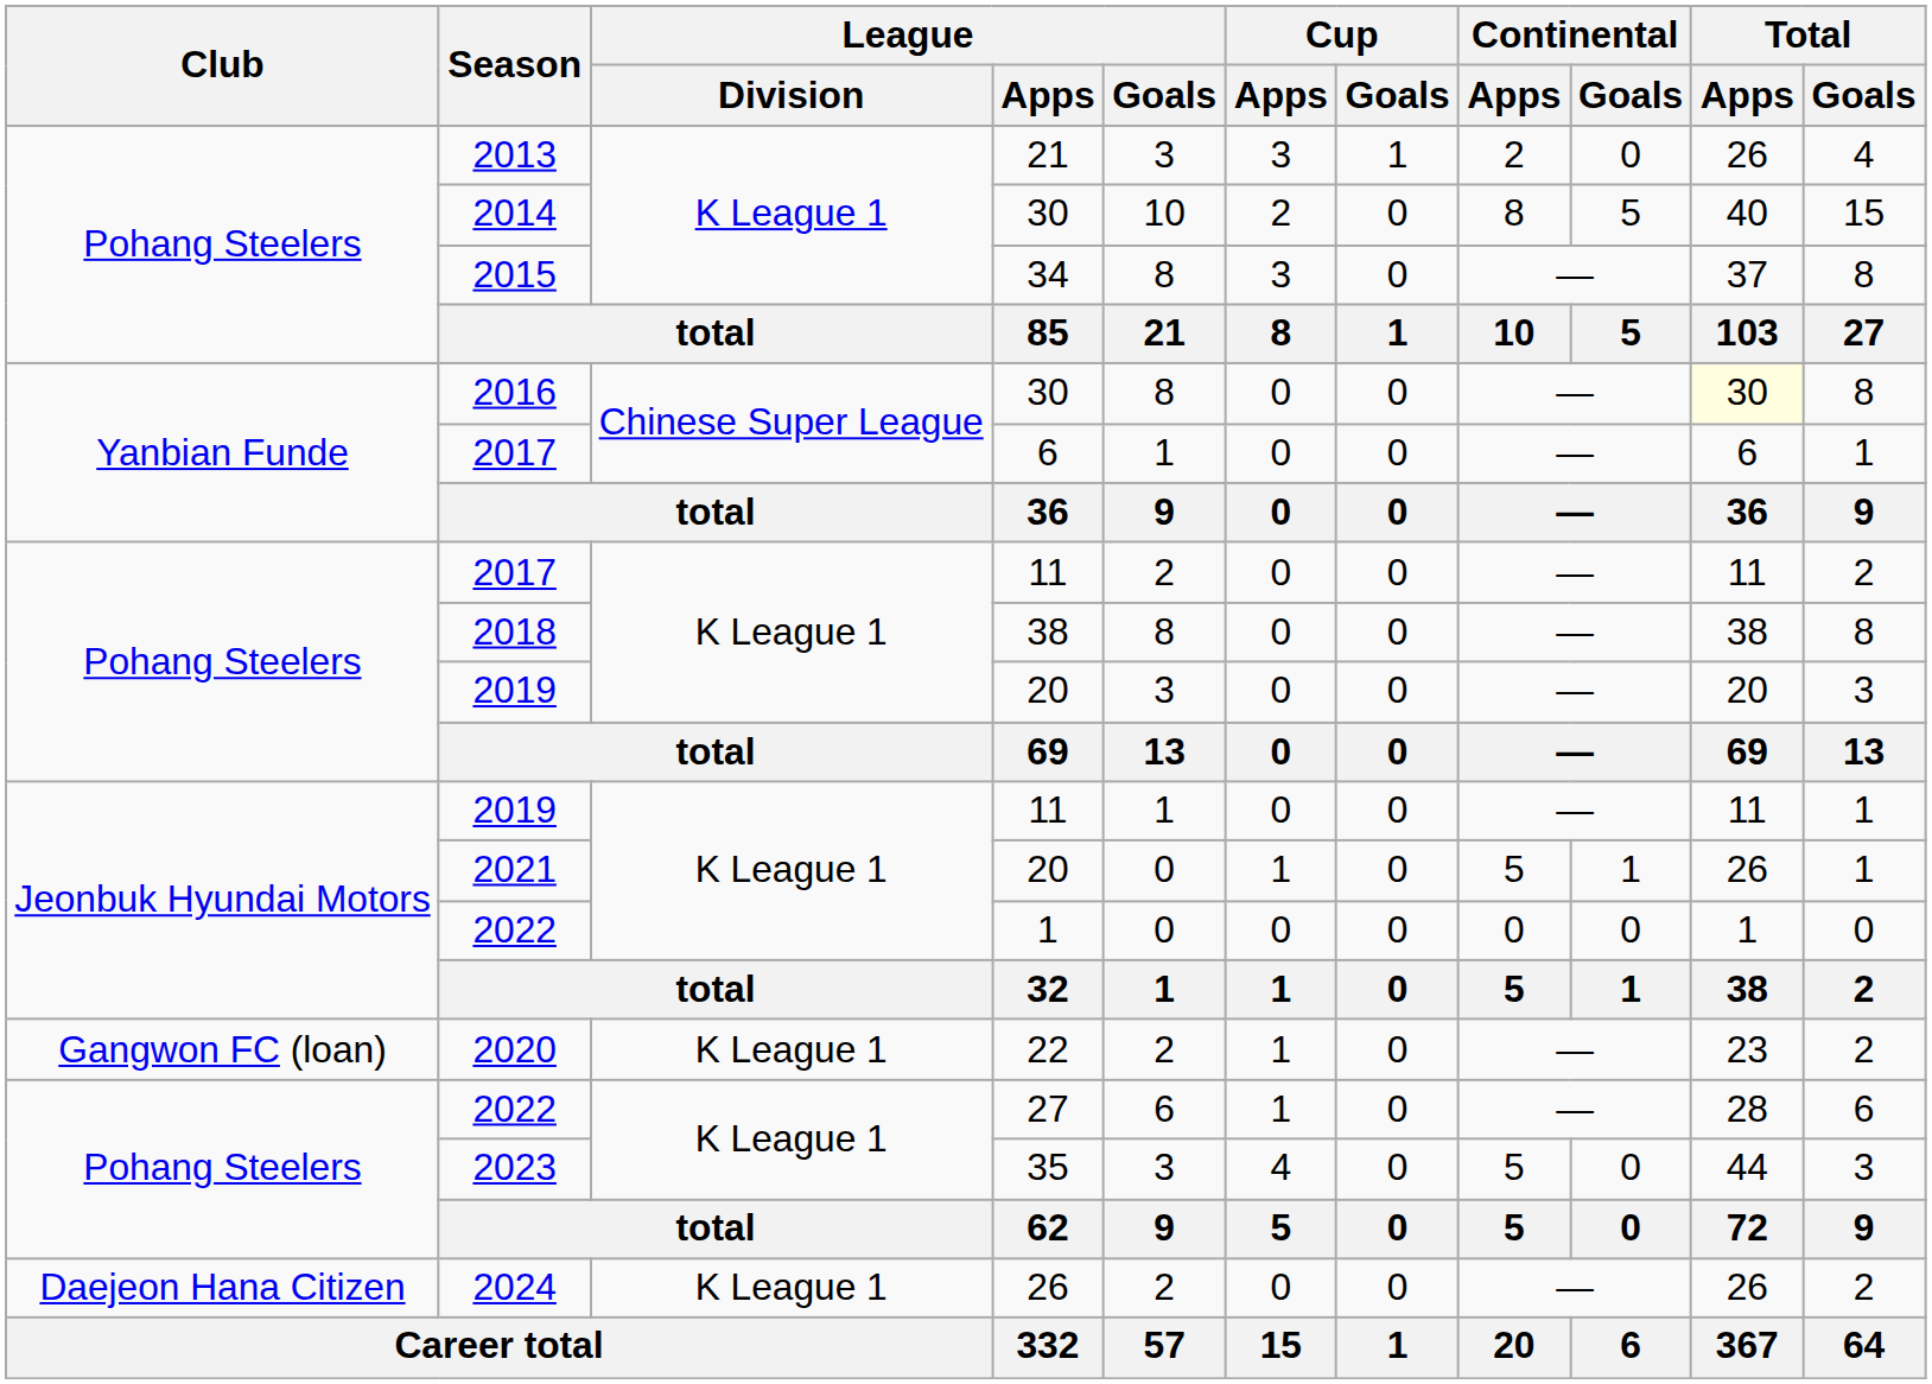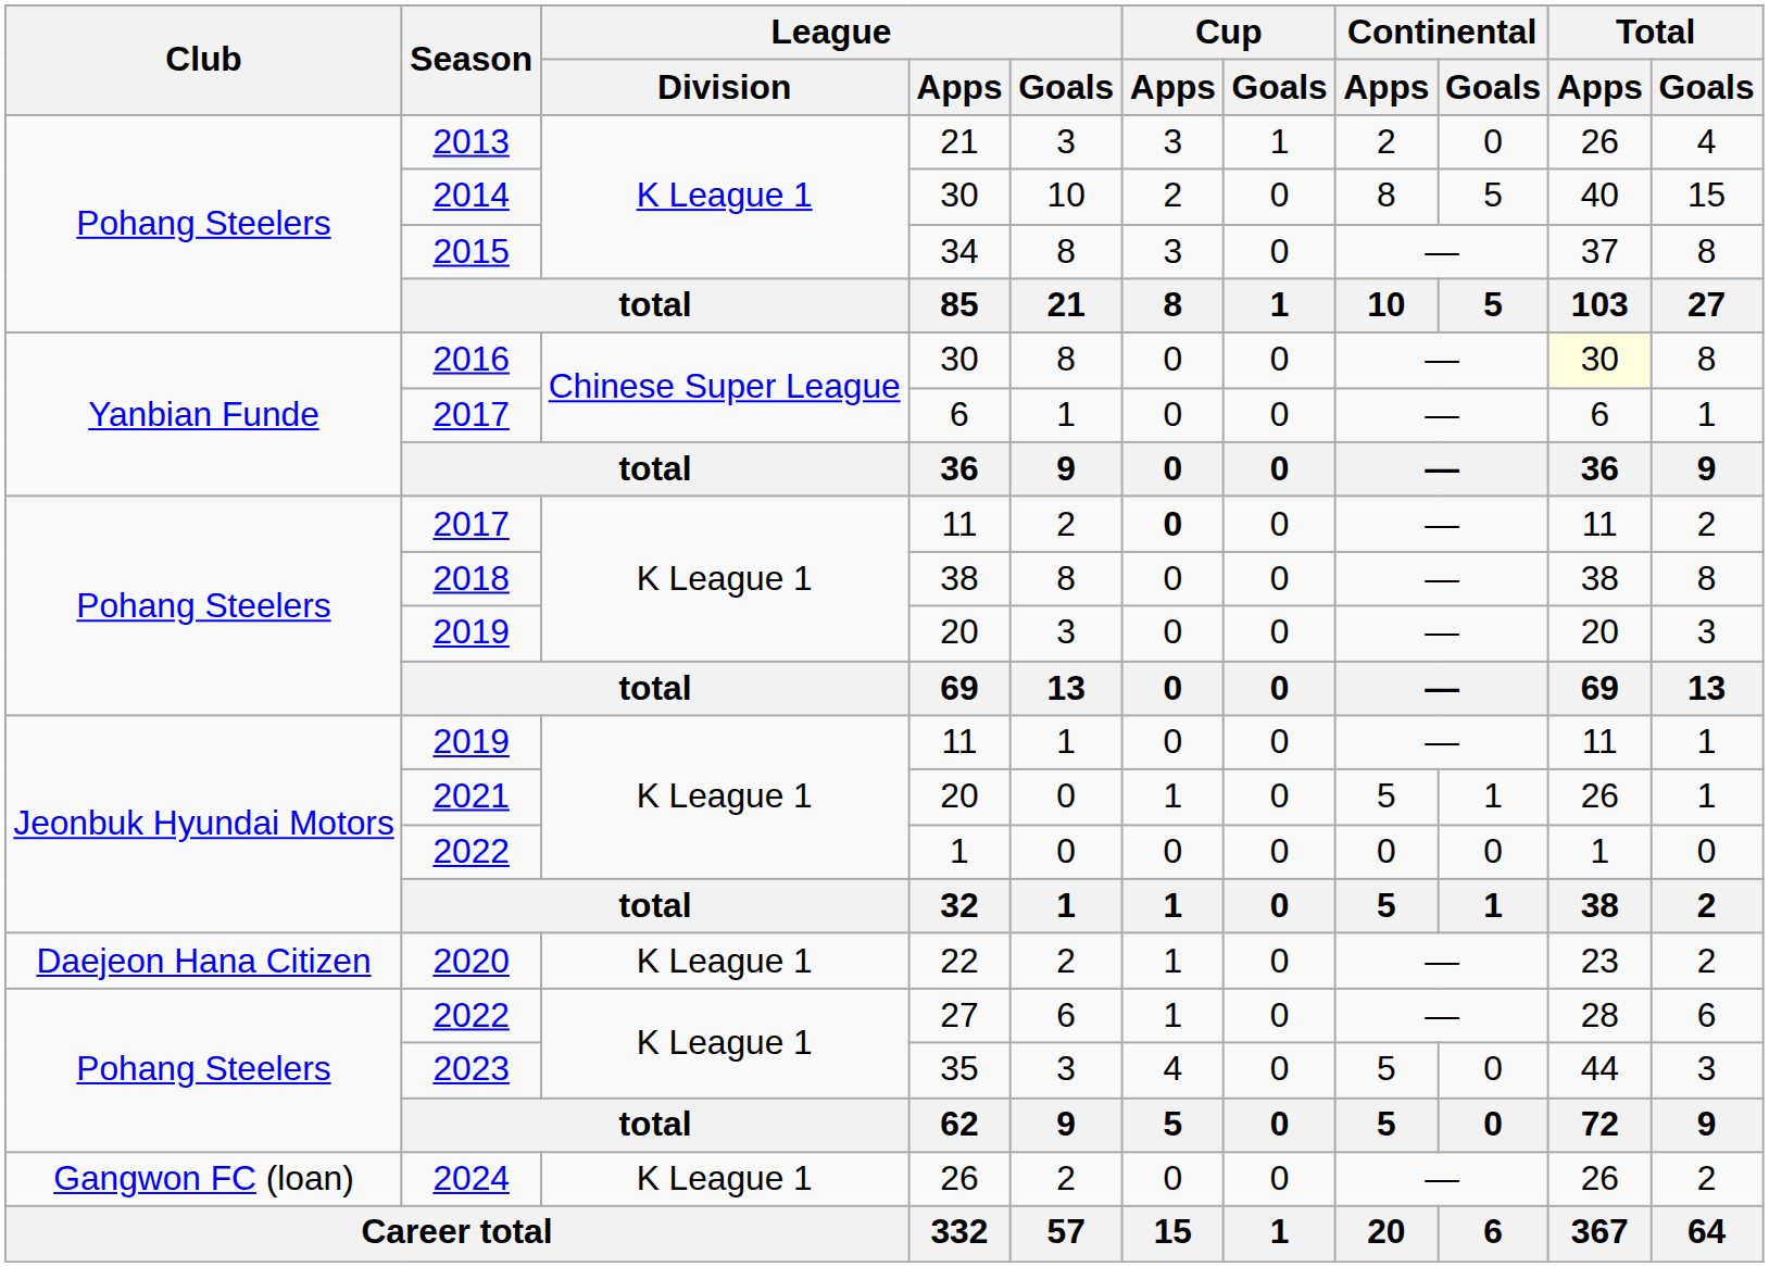 <table class="wikitable" style="text-align:center">
 <tr>
 <th rowspan=2>Club</th>
 <th rowspan=2>Season</th>
 <th colspan=3>League</th>
 <th colspan=2>Cup</th>
 <th colspan=2>Continental</th>
 <th colspan=2>Total</th>
 </tr>
 <tr>
 <th>Division</th>
 <th>Apps</th>
 <th>Goals</th>
 <th>Apps</th>
 <th>Goals</th>
 <th>Apps</th>
 <th>Goals</th>
 <th>Apps</th>
 <th>Goals</th>
 </tr>
 <tr>
 <td rowspan="4"><a href='#'>Pohang Steelers</a></td>
 <td><a href='#'>2013</a></td>
 <td rowspan="3"><a href='#'>K League 1</a></td>
 <td>21</td>
 <td>3</td>
 <td>3</td>
 <td>1</td>
 <td>2</td>
 <td>0</td>
 <td>26</td>
 <td>4</td>
 </tr>
 <tr>
 <td><a href='#'>2014</a></td>
 <td>30</td>
 <td>10</td>
 <td>2</td>
 <td>0</td>
 <td>8</td>
 <td>5</td>
 <td>40</td>
 <td>15</td>
 </tr>
 <tr>
 <td><a href='#'>2015</a></td>
 <td>34</td>
 <td>8</td>
 <td>3</td>
 <td>0</td>
 <td colspan="2">—</td>
 <td>37</td>
 <td>8</td>
 </tr>
 <tr>
 <th colspan=2>total</th>
 <th>85</th>
 <th>21</th>
 <th>8</th>
 <th>1</th>
 <th>10</th>
 <th>5</th>
 <th>103</th>
 <th>27</th>
 </tr>
 <tr>
 <td rowspan="3"><a href='#'>Yanbian Funde</a></td>
 <td><a href='#'>2016</a></td>
 <td rowspan="2"><a href='#'>Chinese Super League</a></td>
 <td>30</td>
 <td>8</td>
 <td>0</td>
 <td>0</td>
 <td colspan="2">—</td>
 <td style="background: lightyellow;">30</td>
 <td>8</td>
 </tr>
 <tr>
 <td><a href='#'>2017</a></td>
 <td>6</td>
 <td>1</td>
 <td>0</td>
 <td>0</td>
 <td colspan="2">—</td>
 <td>6</td>
 <td>1</td>
 </tr>
 <tr>
 <th colspan=2>total</th>
 <th>36</th>
 <th>9</th>
 <th>0</th>
 <th>0</th>
 <th colspan="2">—</th>
 <th>36</th>
 <th>9</th>
 </tr>
 <tr>
 <td rowspan="4"><a href='#'>Pohang Steelers</a></td>
 <td><a href='#'>2017</a></td>
 <td rowspan="3">K League 1</td>
 <td>11</td>
 <td>2</td>
-<td>0</td>
+<td><strong>0</strong></td>
 <td>0</td>
 <td colspan="2">—</td>
 <td>11</td>
 <td>2</td>
 </tr>
 <tr>
 <td><a href='#'>2018</a></td>
 <td>38</td>
 <td>8</td>
 <td>0</td>
 <td>0</td>
 <td colspan="2">—</td>
 <td>38</td>
 <td>8</td>
 </tr>
 <tr>
 <td><a href='#'>2019</a></td>
 <td>20</td>
 <td>3</td>
 <td>0</td>
 <td>0</td>
 <td colspan="2">—</td>
 <td>20</td>
 <td>3</td>
 </tr>
 <tr>
 <th colspan=2>total</th>
 <th>69</th>
 <th>13</th>
 <th>0</th>
 <th>0</th>
 <th colspan="2">—</th>
 <th>69</th>
 <th>13</th>
 </tr>
 <tr>
 <td rowspan="4"><a href='#'>Jeonbuk Hyundai Motors</a></td>
 <td><a href='#'>2019</a></td>
 <td rowspan="3">K League 1</td>
 <td>11</td>
 <td>1</td>
 <td>0</td>
 <td>0</td>
 <td colspan="2">—</td>
 <td>11</td>
 <td>1</td>
 </tr>
 <tr>
 <td><a href='#'>2021</a></td>
 <td>20</td>
 <td>0</td>
 <td>1</td>
 <td>0</td>
 <td>5</td>
 <td>1</td>
 <td>26</td>
 <td>1</td>
 </tr>
 <tr>
 <td><a href='#'>2022</a></td>
 <td>1</td>
 <td>0</td>
 <td>0</td>
 <td>0</td>
 <td>0</td>
 <td>0</td>
 <td>1</td>
 <td>0</td>
 </tr>
 <tr>
 <th colspan=2>total</th>
 <th>32</th>
 <th>1</th>
 <th>1</th>
 <th>0</th>
 <th>5</th>
 <th>1</th>
 <th>38</th>
 <th>2</th>
 </tr>
 <tr>
-<td><a href='#'>Gangwon FC</a> (loan)</td>
+<td><a href='#'>Daejeon Hana Citizen</a></td>
 <td><a href='#'>2020</a></td>
 <td>K League 1</td>
 <td>22</td>
 <td>2</td>
 <td>1</td>
 <td>0</td>
 <td colspan="2">—</td>
 <td>23</td>
 <td>2</td>
 </tr>
 <tr>
 <td rowspan="3"><a href='#'>Pohang Steelers</a></td>
 <td><a href='#'>2022</a></td>
 <td rowspan="2">K League 1</td>
 <td>27</td>
 <td>6</td>
 <td>1</td>
 <td>0</td>
 <td colspan="2">—</td>
 <td>28</td>
 <td>6</td>
 </tr>
 <tr>
 <td><a href='#'>2023</a></td>
 <td>35</td>
 <td>3</td>
 <td>4</td>
 <td>0</td>
 <td>5</td>
 <td>0</td>
 <td>44</td>
 <td>3</td>
 </tr>
 <tr>
 <th colspan=2>total</th>
 <th>62</th>
 <th>9</th>
 <th>5</th>
 <th>0</th>
 <th>5</th>
 <th>0</th>
 <th>72</th>
 <th>9</th>
 </tr>
 <tr>
-<td><a href='#'>Daejeon Hana Citizen</a></td>
+<td><a href='#'>Gangwon FC</a> (loan)</td>
 <td><a href='#'>2024</a></td>
 <td>K League 1</td>
 <td>26</td>
 <td>2</td>
 <td>0</td>
 <td>0</td>
 <td colspan="2">—</td>
 <td>26</td>
 <td>2</td>
 </tr>
 <tr>
 <th colspan=3>Career total</th>
 <th>332</th>
 <th>57</th>
 <th>15</th>
 <th>1</th>
 <th>20</th>
 <th>6</th>
 <th>367</th>
 <th>64</th>
 </tr>
 </table>
